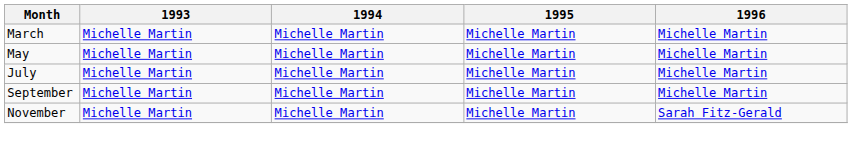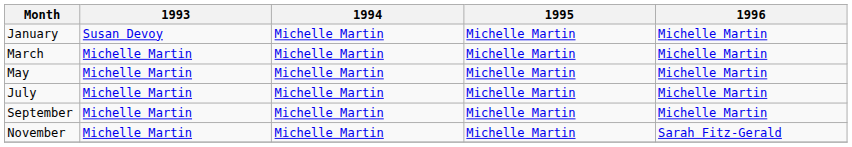 <table class=wikitable>
 <tr>
 <th width="75">Month</th>
 <th width="200px">1993</th>
 <th width="200px">1994</th>
 <th width="200px">1995</th>
 <th width="200px">1996</th>
+</tr>
+<tr>
+<td>January</td>
+<td> <a href='#'>Susan Devoy</a></td>
+<td> <a href='#'>Michelle Martin</a></td>
+<td> <a href='#'>Michelle Martin</a></td>
+<td> <a href='#'>Michelle Martin</a></td>
 </tr>
 <tr>
 <td>March</td>
 <td> <a href='#'>Michelle Martin</a></td>
 <td> <a href='#'>Michelle Martin</a></td>
 <td> <a href='#'>Michelle Martin</a></td>
 <td> <a href='#'>Michelle Martin</a></td>
 </tr>
 <tr>
 <td>May</td>
 <td> <a href='#'>Michelle Martin</a></td>
 <td> <a href='#'>Michelle Martin</a></td>
 <td> <a href='#'>Michelle Martin</a></td>
 <td> <a href='#'>Michelle Martin</a></td>
 </tr>
 <tr>
 <td>July</td>
 <td> <a href='#'>Michelle Martin</a></td>
 <td> <a href='#'>Michelle Martin</a></td>
 <td> <a href='#'>Michelle Martin</a></td>
 <td> <a href='#'>Michelle Martin</a></td>
 </tr>
 <tr>
 <td>September</td>
 <td> <a href='#'>Michelle Martin</a></td>
 <td> <a href='#'>Michelle Martin</a></td>
 <td> <a href='#'>Michelle Martin</a></td>
 <td> <a href='#'>Michelle Martin</a></td>
 </tr>
 <tr>
 <td>November</td>
 <td> <a href='#'>Michelle Martin</a></td>
 <td> <a href='#'>Michelle Martin</a></td>
 <td> <a href='#'>Michelle Martin</a></td>
 <td> <a href='#'>Sarah Fitz-Gerald</a></td>
 </tr>
 <tr>
 </tr>
 </table>
